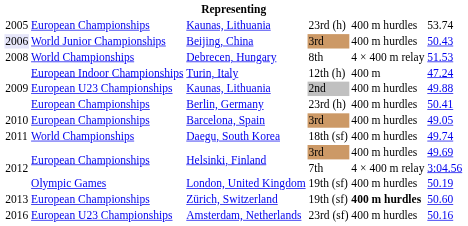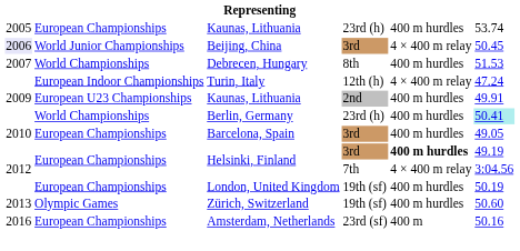 <table>
 <tr>
 <th colspan="6">Representing </th>
 </tr>
 <tr>
 <td>2005</td>
 <td><a href='#'>European Championships</a></td>
 <td><a href='#'>Kaunas, Lithuania</a></td>
 <td>23rd (h)</td>
 <td>400 m hurdles</td>
 <td>53.74</td>
 </tr>
 <tr>
 <td style="background: lavender;">2006</td>
 <td><a href='#'>World Junior Championships</a></td>
 <td><a href='#'>Beijing, China</a></td>
 <td bgcolor=cc9966>3rd</td>
-<td>400 m hurdles</td>
-<td><a href='#'>50.43</a></td>
+<td>4 × 400 m relay</td>
+<td><a href='#'>50.45</a></td>
 </tr>
 <tr>
-<td>2008</td>
+<td>2007</td>
 <td><a href='#'>World Championships</a></td>
 <td><a href='#'>Debrecen, Hungary</a></td>
 <td>8th</td>
-<td>4 × 400 m relay</td>
+<td>400 m hurdles</td>
 <td><a href='#'>51.53</a></td>
 </tr>
 <tr>
 <td rowspan=3>2009</td>
 <td><a href='#'>European Indoor Championships</a></td>
 <td><a href='#'>Turin, Italy</a></td>
 <td>12th (h)</td>
-<td>400 m</td>
+<td>4 × 400 m relay</td>
 <td><a href='#'>47.24</a></td>
 </tr>
 <tr>
 <td><a href='#'>European U23 Championships</a></td>
 <td><a href='#'>Kaunas, Lithuania</a></td>
 <td bgcolor=silver>2nd</td>
 <td>400 m hurdles</td>
-<td><a href='#'>49.88</a></td>
+<td><a href='#'>49.91</a></td>
 </tr>
 <tr>
-<td><a href='#'>European Championships</a></td>
+<td><a href='#'>World Championships</a></td>
 <td><a href='#'>Berlin, Germany</a></td>
 <td>23rd (h)</td>
 <td>400 m hurdles</td>
-<td><a href='#'>50.41</a></td>
+<td style="background: paleturquoise;"><a href='#'>50.41</a></td>
 </tr>
 <tr>
 <td>2010</td>
 <td><a href='#'>European Championships</a></td>
 <td><a href='#'>Barcelona, Spain</a></td>
 <td bgcolor=cc9966>3rd</td>
 <td>400 m hurdles</td>
 <td><a href='#'>49.05</a></td>
 </tr>
 <tr>
-<td>2011</td>
-<td><a href='#'>World Championships</a></td>
-<td><a href='#'>Daegu, South Korea</a></td>
-<td>18th (sf)</td>
-<td>400 m hurdles</td>
-<td><a href='#'>49.74</a></td>
-</tr>
-<tr>
 <td rowspan=3>2012</td>
 <td rowspan=2><a href='#'>European Championships</a></td>
 <td rowspan=2><a href='#'>Helsinki, Finland</a></td>
 <td bgcolor=cc9966>3rd</td>
-<td>400 m hurdles</td>
-<td><a href='#'>49.69</a></td>
+<td><strong>400 m hurdles</strong></td>
+<td><a href='#'>49.19</a></td>
 </tr>
 <tr>
 <td>7th</td>
 <td>4 × 400 m relay</td>
 <td><a href='#'>3:04.56</a></td>
 </tr>
 <tr>
-<td><a href='#'>Olympic Games</a></td>
+<td><a href='#'>European Championships</a></td>
 <td><a href='#'>London, United Kingdom</a></td>
 <td>19th (sf)</td>
 <td>400 m hurdles</td>
 <td><a href='#'>50.19</a></td>
 </tr>
 <tr>
 <td>2013</td>
-<td><a href='#'>European Championships</a></td>
+<td><a href='#'>Olympic Games</a></td>
 <td><a href='#'>Zürich, Switzerland</a></td>
 <td>19th (sf)</td>
-<td><strong>400 m hurdles</strong></td>
+<td>400 m hurdles</td>
 <td><a href='#'>50.60</a></td>
 </tr>
 <tr>
 <td>2016</td>
-<td><a href='#'>European U23 Championships</a></td>
+<td><a href='#'>European Championships</a></td>
 <td><a href='#'>Amsterdam, Netherlands</a></td>
 <td>23rd (sf)</td>
-<td>400 m hurdles</td>
+<td>400 m</td>
 <td><a href='#'>50.16</a></td>
 </tr>
 </table>
